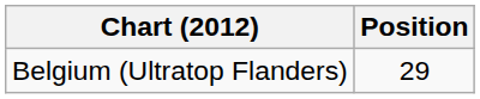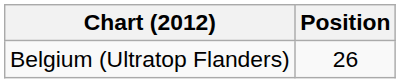 <table class="wikitable">
 <tr>
 <th>Chart (2012)</th>
 <th>Position</th>
 </tr>
 <tr>
 <td>Belgium (Ultratop Flanders)</td>
-<td style="text-align:center">29</td>
+<td style="text-align:center">26</td>
 </tr>
 </table>
